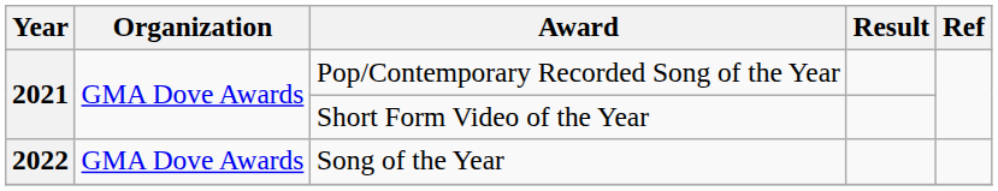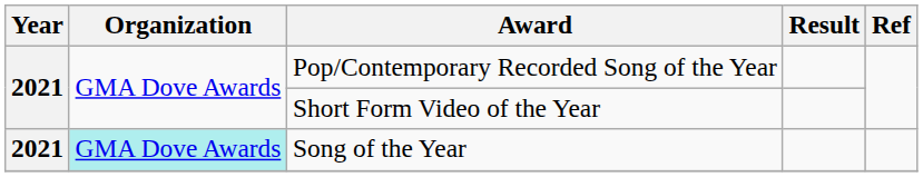 <table class="wikitable plainrowheaders">
 <tr>
 <th>Year</th>
 <th>Organization</th>
 <th>Award</th>
 <th>Result</th>
 <th>Ref</th>
 </tr>
 <tr>
 <th scope="row" rowspan="2">2021</th>
 <td rowspan="2"><a href='#'>GMA Dove Awards</a></td>
 <td>Pop/Contemporary Recorded Song of the Year</td>
 <td></td>
 <td rowspan="2"></td>
 </tr>
 <tr>
 <td>Short Form Video of the Year</td>
 <td></td>
 </tr>
 <tr>
-<th scope="row">2022</th>
-<td><a href='#'>GMA Dove Awards</a></td>
+<th scope="row">2021</th>
+<td style="background: paleturquoise;"><a href='#'>GMA Dove Awards</a></td>
 <td>Song of the Year</td>
 <td></td>
 <td></td>
 </tr>
 <tr>
 </tr>
 </table>
